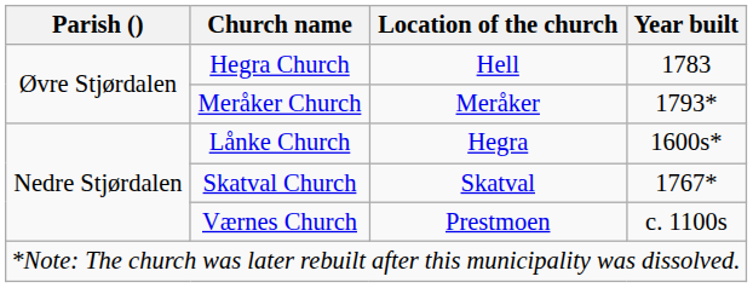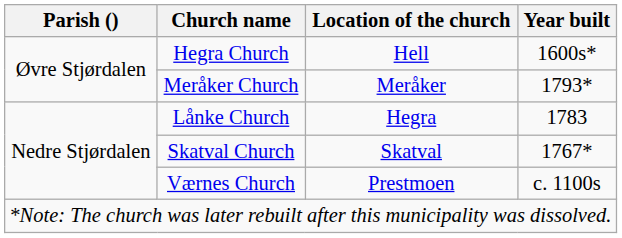 <table class="wikitable" style="text-align:center">
 <tr>
 <th>Parish ()</th>
 <th>Church name</th>
 <th>Location of the church</th>
 <th>Year built</th>
 </tr>
 <tr>
 <td rowspan="2">Øvre Stjørdalen</td>
 <td><a href='#'>Hegra Church</a></td>
 <td><a href='#'>Hell</a></td>
-<td>1783</td>
+<td>1600s*</td>
 </tr>
 <tr>
 <td><a href='#'>Meråker Church</a></td>
 <td><a href='#'>Meråker</a></td>
 <td>1793*</td>
 </tr>
 <tr>
 <td rowspan="3">Nedre Stjørdalen</td>
 <td><a href='#'>Lånke Church</a></td>
 <td><a href='#'>Hegra</a></td>
-<td>1600s*</td>
+<td>1783</td>
 </tr>
 <tr>
 <td><a href='#'>Skatval Church</a></td>
 <td><a href='#'>Skatval</a></td>
 <td>1767*</td>
 </tr>
 <tr>
 <td><a href='#'>Værnes Church</a></td>
 <td><a href='#'>Prestmoen</a></td>
 <td>c. 1100s</td>
 </tr>
 <tr>
 <td colspan=4><em>*Note: The church was later rebuilt after this municipality was dissolved.</em></td>
 </tr>
 </table>
